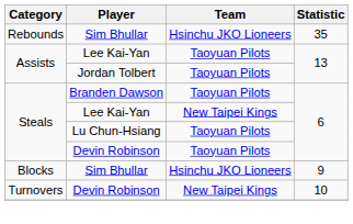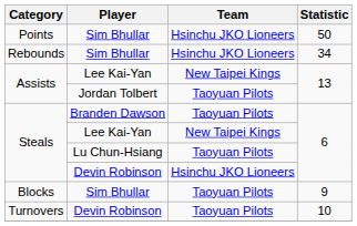 <table class="wikitable" style="text-align:center;">
 <tr>
 <th>Category</th>
 <th>Player</th>
 <th>Team</th>
 <th>Statistic</th>
 </tr>
 <tr>
+<td>Points</td>
+<td><a href='#'>Sim Bhullar</a></td>
+<td><a href='#'>Hsinchu JKO Lioneers</a></td>
+<td>50</td>
+</tr>
+<tr>
 <td>Rebounds</td>
 <td><a href='#'>Sim Bhullar</a></td>
 <td><a href='#'>Hsinchu JKO Lioneers</a></td>
-<td>35</td>
+<td>34</td>
 </tr>
 <tr>
 <td rowspan=2>Assists</td>
 <td>Lee Kai-Yan</td>
-<td><a href='#'>Taoyuan Pilots</a></td>
+<td><a href='#'>New Taipei Kings</a></td>
 <td rowspan=2>13</td>
 </tr>
 <tr>
 <td>Jordan Tolbert</td>
 <td><a href='#'>Taoyuan Pilots</a></td>
 </tr>
 <tr>
 <td rowspan=4>Steals</td>
 <td><a href='#'>Branden Dawson</a></td>
 <td><a href='#'>Taoyuan Pilots</a></td>
 <td rowspan=4>6</td>
 </tr>
 <tr>
 <td>Lee Kai-Yan</td>
 <td><a href='#'>New Taipei Kings</a></td>
 </tr>
 <tr>
 <td>Lu Chun-Hsiang</td>
 <td><a href='#'>Taoyuan Pilots</a></td>
 </tr>
 <tr>
 <td><a href='#'>Devin Robinson</a></td>
-<td><a href='#'>Taoyuan Pilots</a></td>
+<td><a href='#'>Hsinchu JKO Lioneers</a></td>
 </tr>
 <tr>
 <td>Blocks</td>
 <td><a href='#'>Sim Bhullar</a></td>
-<td><a href='#'>Hsinchu JKO Lioneers</a></td>
+<td><a href='#'>Taoyuan Pilots</a></td>
 <td>9</td>
 </tr>
 <tr>
 <td>Turnovers</td>
 <td><a href='#'>Devin Robinson</a></td>
-<td><a href='#'>New Taipei Kings</a></td>
+<td><a href='#'>Taoyuan Pilots</a></td>
 <td>10</td>
 </tr>
 <tr>
 </tr>
 </table>
